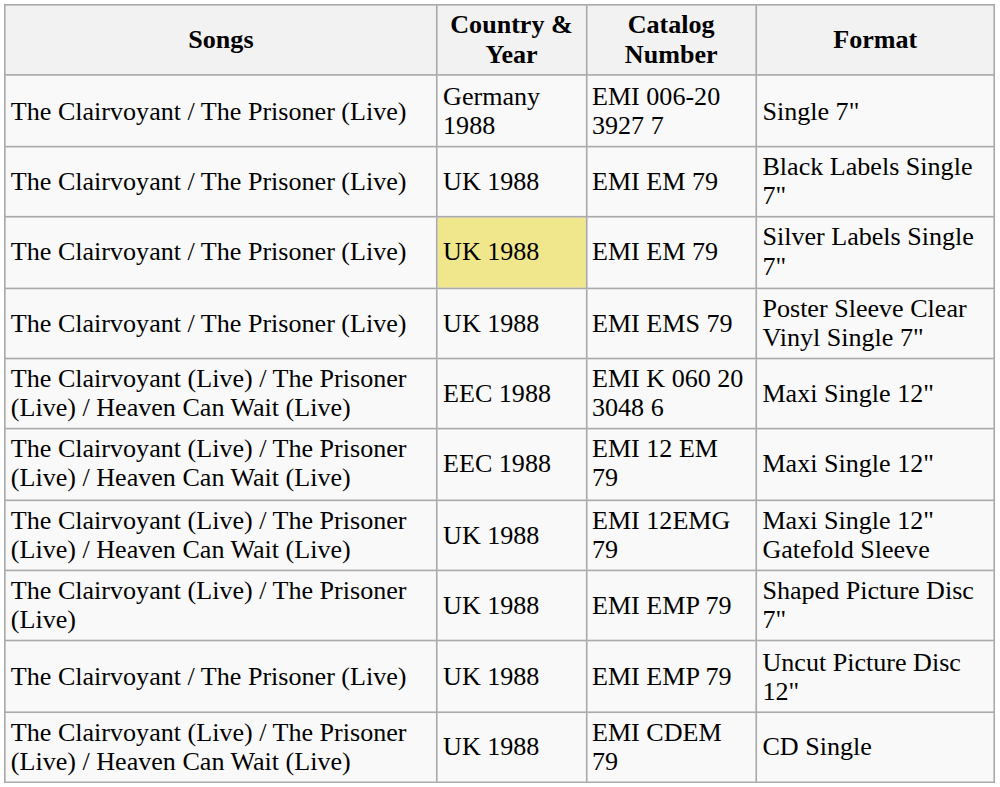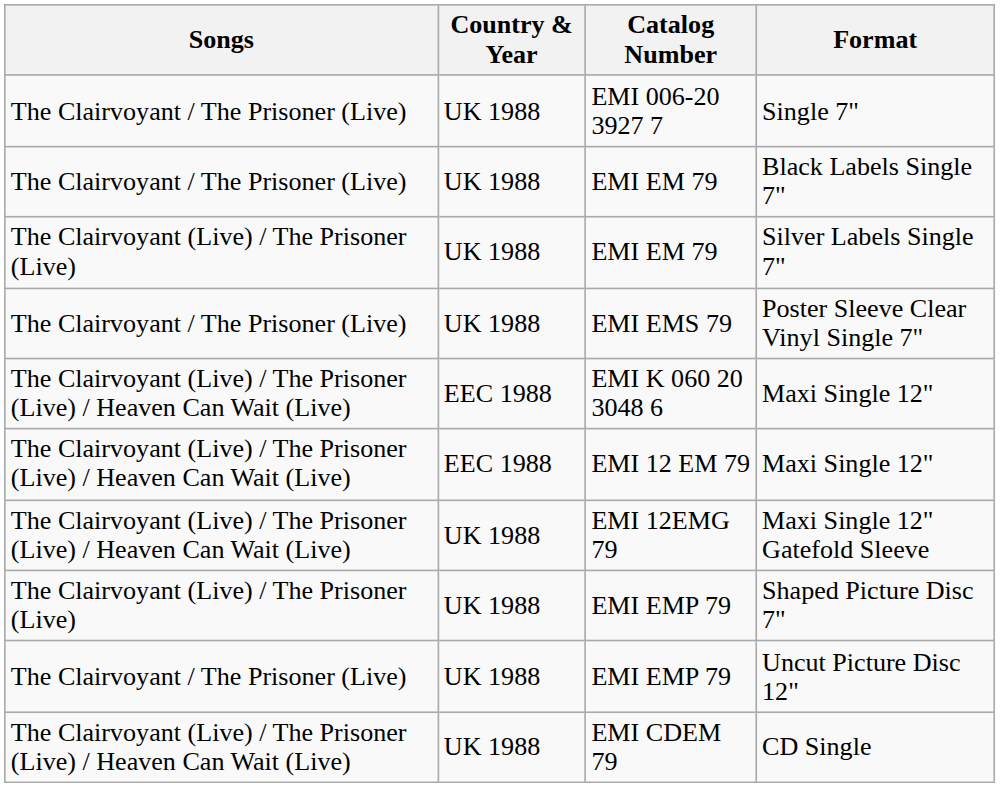 <table class="wikitable">
 <tr>
 <th>Songs</th>
 <th>Country & Year</th>
 <th>Catalog Number</th>
 <th>Format</th>
 </tr>
 <tr>
 <td>The Clairvoyant / The Prisoner (Live)</td>
-<td>Germany 1988</td>
+<td>UK 1988</td>
 <td>EMI 006-20 3927 7</td>
 <td>Single 7"</td>
 </tr>
 <tr>
 <td>The Clairvoyant / The Prisoner (Live)</td>
 <td>UK 1988</td>
 <td>EMI EM 79</td>
 <td>Black Labels Single 7"</td>
 </tr>
 <tr>
-<td>The Clairvoyant / The Prisoner (Live)</td>
-<td style="background: khaki;">UK 1988</td>
+<td>The Clairvoyant (Live) / The Prisoner (Live)</td>
+<td>UK 1988</td>
 <td>EMI EM 79</td>
 <td>Silver Labels Single 7"</td>
 </tr>
 <tr>
 <td>The Clairvoyant / The Prisoner (Live)</td>
 <td>UK 1988</td>
 <td>EMI EMS 79</td>
 <td>Poster Sleeve Clear Vinyl Single 7"</td>
 </tr>
 <tr>
 <td>The Clairvoyant (Live) / The Prisoner (Live) / Heaven Can Wait (Live)</td>
 <td>EEC 1988</td>
 <td>EMI K 060 20 3048 6</td>
 <td>Maxi Single 12"</td>
 </tr>
 <tr>
 <td>The Clairvoyant (Live) / The Prisoner (Live) / Heaven Can Wait (Live)</td>
 <td>EEC 1988</td>
 <td>EMI 12 EM 79</td>
 <td>Maxi Single 12"</td>
 </tr>
 <tr>
 <td>The Clairvoyant (Live) / The Prisoner (Live) / Heaven Can Wait (Live)</td>
 <td>UK 1988</td>
 <td>EMI 12EMG 79</td>
 <td>Maxi Single 12" Gatefold Sleeve</td>
 </tr>
 <tr>
 <td>The Clairvoyant (Live) / The Prisoner (Live)</td>
 <td>UK 1988</td>
 <td>EMI EMP 79</td>
 <td>Shaped Picture Disc 7"</td>
 </tr>
 <tr>
 <td>The Clairvoyant / The Prisoner (Live)</td>
 <td>UK 1988</td>
 <td>EMI EMP 79</td>
 <td>Uncut Picture Disc 12"</td>
 </tr>
 <tr>
 <td>The Clairvoyant (Live) / The Prisoner (Live) / Heaven Can Wait (Live)</td>
 <td>UK 1988</td>
 <td>EMI CDEM 79</td>
 <td>CD Single</td>
 </tr>
 </table>
